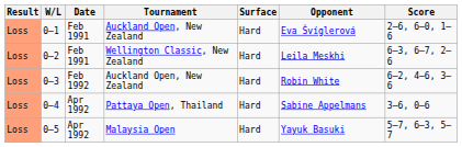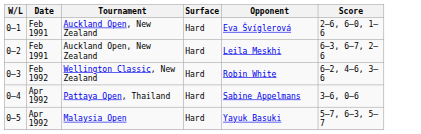 <table class="sortable wikitable">
 <tr>
-<th>Result</th>
 <th style="width:30px" class="unsortable">W/L</th>
 <th style="width:50px">Date</th>
 <th style="width:190px">Tournament</th>
 <th style="width:55px">Surface</th>
 <th style="width:150px">Opponent</th>
 <th style="width:100px" class="unsortable">Score</th>
 </tr>
 <tr>
-<td style="background:#ffa07a;">Loss</td>
 <td>0–1</td>
 <td>Feb 1991</td>
 <td><a href='#'>Auckland Open</a>, New Zealand</td>
 <td>Hard</td>
 <td> <a href='#'>Eva Švíglerová</a></td>
 <td>2–6, 6–0, 1–6</td>
 </tr>
 <tr>
-<td style="background:#ffa07a;">Loss</td>
 <td>0–2</td>
 <td>Feb 1991</td>
-<td><a href='#'>Wellington Classic</a>, New Zealand</td>
+<td>Auckland Open, New Zealand</td>
 <td>Hard</td>
 <td> <a href='#'>Leila Meskhi</a></td>
 <td>6–3, 6–7, 2–6</td>
 </tr>
 <tr>
-<td style="background:#ffa07a;">Loss</td>
 <td>0–3</td>
 <td>Feb 1992</td>
-<td>Auckland Open, New Zealand</td>
+<td><a href='#'>Wellington Classic</a>, New Zealand</td>
 <td>Hard</td>
 <td> <a href='#'>Robin White</a></td>
 <td>6–2, 4–6, 3–6</td>
 </tr>
 <tr>
-<td style="background:#ffa07a;">Loss</td>
 <td>0–4</td>
 <td>Apr 1992</td>
 <td><a href='#'>Pattaya Open</a>, Thailand</td>
 <td>Hard</td>
 <td> <a href='#'>Sabine Appelmans</a></td>
 <td>3–6, 0–6</td>
 </tr>
 <tr>
-<td style="background:#ffa07a;">Loss</td>
 <td>0–5</td>
 <td>Apr 1992</td>
 <td><a href='#'>Malaysia Open</a></td>
 <td>Hard</td>
 <td> <a href='#'>Yayuk Basuki</a></td>
 <td>5–7, 6–3, 5–7</td>
 </tr>
 </table>
